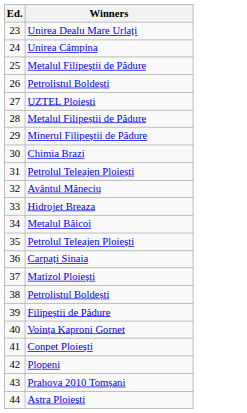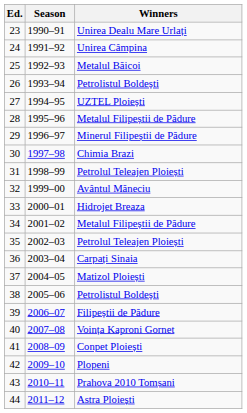 <table class="wikitable" style="font-size:90%">
 <tr>
 <th><abbr>Ed.</abbr></th>
+<th width="60">Season</th>
 <th width="220">Winners</th>
 </tr>
 <tr>
 <td align=center>23</td>
+<td>1990–91</td>
 <td><a href='#'>Unirea Dealu Mare Urlați</a></td>
 </tr>
 <tr>
 <td align=center>24</td>
+<td>1991–92</td>
 <td><a href='#'>Unirea Câmpina</a></td>
 </tr>
 <tr>
 <td align=center>25</td>
-<td><a href='#'>Metalul Filipeștii de Pădure</a></td>
+<td>1992–93</td>
+<td><a href='#'>Metalul Băicoi</a></td>
 </tr>
 <tr>
 <td align=center>26</td>
+<td>1993–94</td>
 <td><a href='#'>Petrolistul Boldești</a></td>
 </tr>
 <tr>
 <td align=center>27</td>
+<td>1994–95</td>
 <td><a href='#'>UZTEL Ploiești</a></td>
 </tr>
 <tr>
 <td align=center>28</td>
+<td>1995–96</td>
 <td><a href='#'>Metalul Filipeștii de Pădure</a></td>
 </tr>
 <tr>
 <td align=center>29</td>
+<td>1996–97</td>
 <td><a href='#'>Minerul Filipeștii de Pădure</a></td>
 </tr>
 <tr>
 <td align=center>30</td>
+<td><a href='#'>1997–98</a></td>
 <td><a href='#'>Chimia Brazi</a></td>
 </tr>
 <tr>
 <td align=center>31</td>
+<td>1998–99</td>
 <td><a href='#'>Petrolul Teleajen Ploiești</a></td>
 </tr>
 <tr>
 <td align=center>32</td>
+<td>1999–00</td>
 <td><a href='#'>Avântul Măneciu</a></td>
 </tr>
 <tr>
 <td align=center>33</td>
+<td>2000–01</td>
 <td><a href='#'>Hidrojet Breaza</a></td>
 </tr>
 <tr>
 <td align=center>34</td>
-<td><a href='#'>Metalul Băicoi</a></td>
+<td>2001–02</td>
+<td><a href='#'>Metalul Filipeștii de Pădure</a></td>
 </tr>
 <tr>
 <td align=center>35</td>
+<td>2002–03</td>
 <td><a href='#'>Petrolul Teleajen Ploiești</a></td>
 </tr>
 <tr>
 <td align=center>36</td>
+<td>2003–04</td>
 <td><a href='#'>Carpați Sinaia</a></td>
 </tr>
 <tr>
 <td align=center>37</td>
+<td>2004–05</td>
 <td><a href='#'>Matizol Ploiești</a></td>
 </tr>
 <tr>
 <td align=center>38</td>
+<td>2005–06</td>
 <td><a href='#'>Petrolistul Boldești</a></td>
 </tr>
 <tr>
 <td align=center>39</td>
+<td><a href='#'>2006–07</a></td>
 <td><a href='#'>Filipeștii de Pădure</a></td>
 </tr>
 <tr>
 <td align=center>40</td>
+<td><a href='#'>2007–08</a></td>
 <td><a href='#'>Voința Kaproni Gornet</a></td>
 </tr>
 <tr>
 <td align=center>41</td>
+<td><a href='#'>2008–09</a></td>
 <td><a href='#'>Conpet Ploiești</a></td>
 </tr>
 <tr>
 <td align=center>42</td>
+<td><a href='#'>2009–10</a></td>
 <td><a href='#'>Plopeni</a></td>
 </tr>
 <tr>
 <td align=center>43</td>
+<td><a href='#'>2010–11</a></td>
 <td><a href='#'>Prahova 2010 Tomșani</a></td>
 </tr>
 <tr>
 <td align=center>44</td>
+<td><a href='#'>2011–12</a></td>
 <td><a href='#'>Astra Ploiești</a></td>
 </tr>
 </table>
